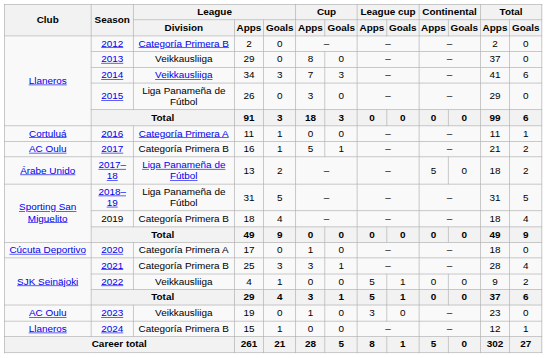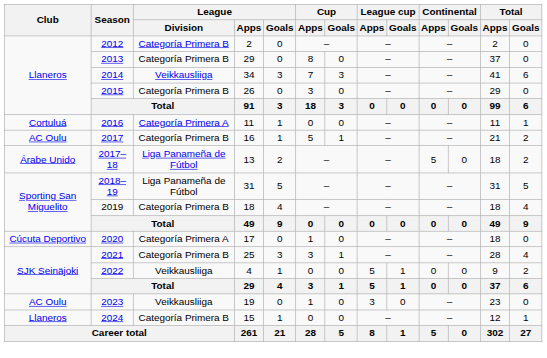 <table class="wikitable" style="text-align:center">
 <tr>
 <th rowspan="2">Club</th>
 <th rowspan="2">Season</th>
 <th colspan="3">League</th>
 <th colspan="2">Cup</th>
 <th colspan="2">League cup</th>
 <th colspan="2">Continental</th>
 <th colspan="2">Total</th>
 </tr>
 <tr>
 <th>Division</th>
 <th>Apps</th>
 <th>Goals</th>
 <th>Apps</th>
 <th>Goals</th>
 <th>Apps</th>
 <th>Goals</th>
 <th>Apps</th>
 <th>Goals</th>
 <th>Apps</th>
 <th>Goals</th>
 </tr>
 <tr>
 <td rowspan=5><a href='#'>Llaneros</a></td>
 <td><a href='#'>2012</a></td>
 <td><a href='#'>Categoría Primera B</a></td>
 <td>2</td>
 <td>0</td>
 <td colspan=2>–</td>
 <td colspan=2>–</td>
 <td colspan=2>–</td>
 <td>2</td>
 <td>0</td>
 </tr>
 <tr>
 <td><a href='#'>2013</a></td>
-<td>Veikkausliiga</td>
+<td>Categoría Primera B</td>
 <td>29</td>
 <td>0</td>
 <td>8</td>
 <td>0</td>
 <td colspan=2>–</td>
 <td colspan=2>–</td>
 <td>37</td>
 <td>0</td>
 </tr>
 <tr>
 <td><a href='#'>2014</a></td>
 <td><a href='#'>Veikkausliiga</a></td>
 <td>34</td>
 <td>3</td>
 <td>7</td>
 <td>3</td>
 <td colspan=2>–</td>
 <td colspan=2>–</td>
 <td>41</td>
 <td>6</td>
 </tr>
 <tr>
 <td><a href='#'>2015</a></td>
-<td>Liga Panameña de Fútbol</td>
+<td>Categoría Primera B</td>
 <td>26</td>
 <td>0</td>
 <td>3</td>
 <td>0</td>
 <td colspan=2>–</td>
 <td colspan=2>–</td>
 <td>29</td>
 <td>0</td>
 </tr>
 <tr>
 <th colspan=2>Total</th>
 <th>91</th>
 <th>3</th>
 <th>18</th>
 <th>3</th>
 <th>0</th>
 <th>0</th>
 <th>0</th>
 <th>0</th>
 <th>99</th>
 <th>6</th>
 </tr>
 <tr>
 <td><a href='#'>Cortuluá</a></td>
 <td><a href='#'>2016</a></td>
 <td><a href='#'>Categoría Primera A</a></td>
 <td>11</td>
 <td>1</td>
 <td>0</td>
 <td>0</td>
 <td colspan=2>–</td>
 <td colspan=2>–</td>
 <td>11</td>
 <td>1</td>
 </tr>
 <tr>
 <td><a href='#'>AC Oulu</a></td>
 <td><a href='#'>2017</a></td>
 <td>Categoría Primera B</td>
 <td>16</td>
 <td>1</td>
 <td>5</td>
 <td>1</td>
 <td colspan=2>–</td>
 <td colspan=2>–</td>
 <td>21</td>
 <td>2</td>
 </tr>
 <tr>
 <td><a href='#'>Árabe Unido</a></td>
 <td><a href='#'>2017–18</a></td>
 <td><a href='#'>Liga Panameña de Fútbol</a></td>
 <td>13</td>
 <td>2</td>
 <td colspan=2>–</td>
 <td colspan=2>–</td>
 <td>5</td>
 <td>0</td>
 <td>18</td>
 <td>2</td>
 </tr>
 <tr>
 <td rowspan=3><a href='#'>Sporting San Miguelito</a></td>
 <td><a href='#'>2018–19</a></td>
 <td>Liga Panameña de Fútbol</td>
 <td>31</td>
 <td>5</td>
 <td colspan=2>–</td>
 <td colspan=2>–</td>
 <td colspan=2>–</td>
 <td>31</td>
 <td>5</td>
 </tr>
 <tr>
 <td>2019</td>
 <td>Categoría Primera B</td>
 <td>18</td>
 <td>4</td>
 <td colspan=2>–</td>
 <td colspan=2>–</td>
 <td colspan=2>–</td>
 <td>18</td>
 <td>4</td>
 </tr>
 <tr>
 <th colspan=2>Total</th>
 <th>49</th>
 <th>9</th>
 <th>0</th>
 <th>0</th>
 <th>0</th>
 <th>0</th>
 <th>0</th>
 <th>0</th>
 <th>49</th>
 <th>9</th>
 </tr>
 <tr>
 <td><a href='#'>Cúcuta Deportivo</a></td>
 <td><a href='#'>2020</a></td>
 <td>Categoría Primera A</td>
 <td>17</td>
 <td>0</td>
 <td>1</td>
 <td>0</td>
 <td colspan=2>–</td>
 <td colspan=2>–</td>
 <td>18</td>
 <td>0</td>
 </tr>
 <tr>
 <td rowspan=3><a href='#'>SJK Seinäjoki</a></td>
 <td><a href='#'>2021</a></td>
 <td>Categoría Primera B</td>
 <td>25</td>
 <td>3</td>
 <td>3</td>
 <td>1</td>
 <td colspan=2>–</td>
 <td colspan=2>–</td>
 <td>28</td>
 <td>4</td>
 </tr>
 <tr>
 <td><a href='#'>2022</a></td>
 <td>Veikkausliiga</td>
 <td>4</td>
 <td>1</td>
 <td>0</td>
 <td>0</td>
 <td>5</td>
 <td>1</td>
 <td>0</td>
 <td>0</td>
 <td>9</td>
 <td>2</td>
 </tr>
 <tr>
 <th colspan=2>Total</th>
 <th>29</th>
 <th>4</th>
 <th>3</th>
 <th>1</th>
 <th>5</th>
 <th>1</th>
 <th>0</th>
 <th>0</th>
 <th>37</th>
 <th>6</th>
 </tr>
 <tr>
 <td><a href='#'>AC Oulu</a></td>
 <td><a href='#'>2023</a></td>
 <td>Veikkausliiga</td>
 <td>19</td>
 <td>0</td>
 <td>1</td>
 <td>0</td>
 <td>3</td>
 <td>0</td>
 <td colspan=2>–</td>
 <td>23</td>
 <td>0</td>
 </tr>
 <tr>
 <td><a href='#'>Llaneros</a></td>
 <td><a href='#'>2024</a></td>
 <td>Categoría Primera B</td>
 <td>15</td>
 <td>1</td>
 <td>0</td>
 <td>0</td>
 <td colspan=2>–</td>
 <td colspan=2>–</td>
 <td>12</td>
 <td>1</td>
 </tr>
 <tr>
 <th colspan="3">Career total</th>
 <th>261</th>
 <th>21</th>
 <th>28</th>
 <th>5</th>
 <th>8</th>
 <th>1</th>
 <th>5</th>
 <th>0</th>
 <th>302</th>
 <th>27</th>
 </tr>
 </table>
